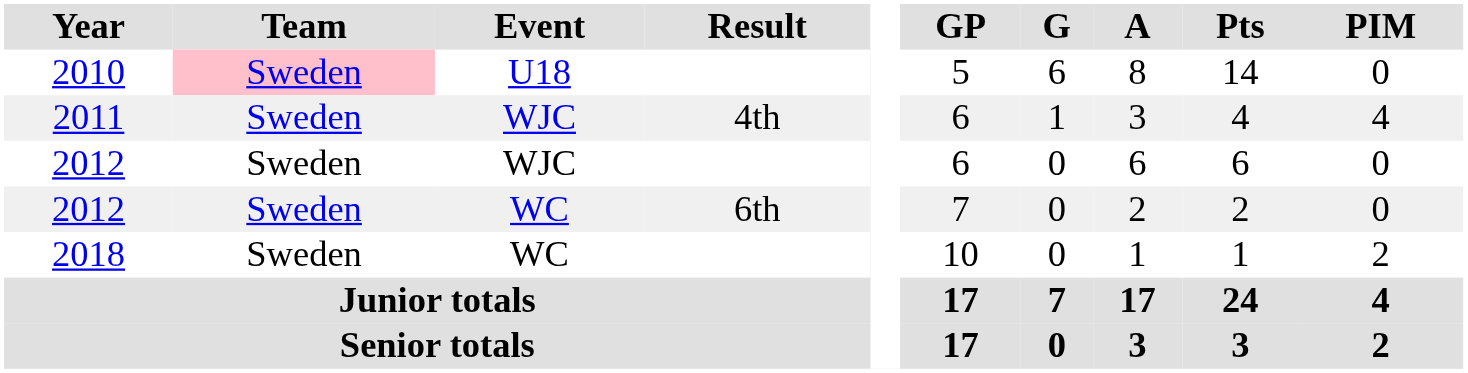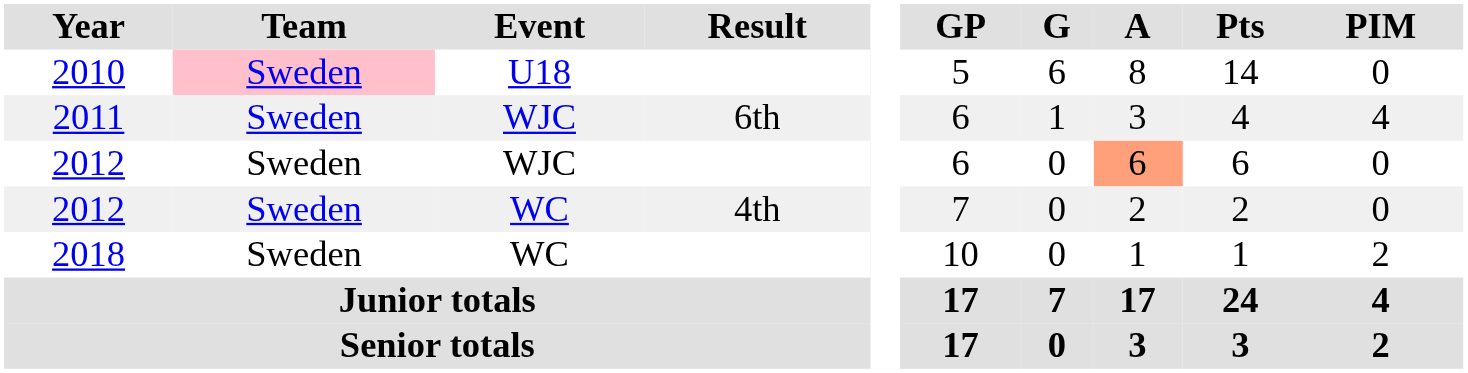 <table border="0" cellpadding="1" cellspacing="0" style="text-align:center; width:40em">
 <tr ALIGN="center" bgcolor="#e0e0e0">
 <th>Year</th>
 <th>Team</th>
 <th>Event</th>
 <th>Result</th>
 <th rowspan="99" bgcolor="#ffffff"> </th>
 <th>GP</th>
 <th>G</th>
 <th>A</th>
 <th>Pts</th>
 <th>PIM</th>
 </tr>
 <tr>
 <td><a href='#'>2010</a></td>
 <td style="background: pink;"><a href='#'>Sweden</a></td>
 <td><a href='#'>U18</a></td>
 <td></td>
 <td>5</td>
 <td>6</td>
 <td>8</td>
 <td>14</td>
 <td>0</td>
 </tr>
 <tr bgcolor="#f0f0f0">
 <td><a href='#'>2011</a></td>
 <td><a href='#'>Sweden</a></td>
 <td><a href='#'>WJC</a></td>
-<td>4th</td>
+<td>6th</td>
 <td>6</td>
 <td>1</td>
 <td>3</td>
 <td>4</td>
 <td>4</td>
 </tr>
 <tr>
 <td><a href='#'>2012</a></td>
 <td>Sweden</td>
 <td>WJC</td>
 <td></td>
 <td>6</td>
 <td>0</td>
-<td>6</td>
+<td style="background: lightsalmon;">6</td>
 <td>6</td>
 <td>0</td>
 </tr>
 <tr bgcolor="#f0f0f0">
 <td><a href='#'>2012</a></td>
 <td><a href='#'>Sweden</a></td>
 <td><a href='#'>WC</a></td>
-<td>6th</td>
+<td>4th</td>
 <td>7</td>
 <td>0</td>
 <td>2</td>
 <td>2</td>
 <td>0</td>
 </tr>
 <tr>
 <td><a href='#'>2018</a></td>
 <td>Sweden</td>
 <td>WC</td>
 <td></td>
 <td>10</td>
 <td>0</td>
 <td>1</td>
 <td>1</td>
 <td>2</td>
 </tr>
 <tr bgcolor="#e0e0e0">
 <th colspan=4>Junior totals</th>
 <th>17</th>
 <th>7</th>
 <th>17</th>
 <th>24</th>
 <th>4</th>
 </tr>
 <tr bgcolor="#e0e0e0">
 <th colspan=4>Senior totals</th>
 <th>17</th>
 <th>0</th>
 <th>3</th>
 <th>3</th>
 <th>2</th>
 </tr>
 </table>
